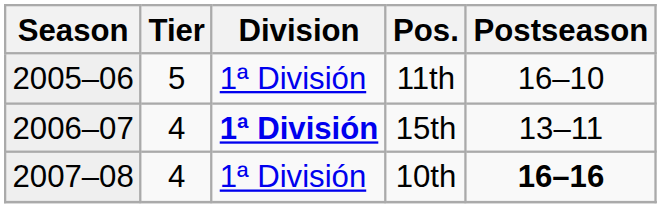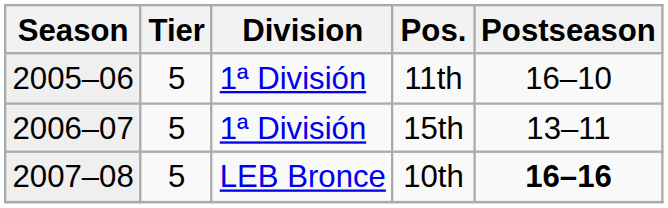 <table class="wikitable" style="font-size:85%; text-align:center">
 <tr>
 <th>Season</th>
 <th>Tier</th>
 <th>Division</th>
 <th>Pos.</th>
 <th>Postseason</th>
 </tr>
 <tr>
 <td bgcolor=#efefef>2005–06</td>
 <td>5</td>
 <td align=left><a href='#'>1ª División</a></td>
 <td>11th</td>
 <td>16–10</td>
 </tr>
 <tr>
 <td bgcolor=#efefef>2006–07</td>
-<td>4</td>
-<td align=left><strong><a href='#'>1ª División</a></strong></td>
+<td>5</td>
+<td align=left><a href='#'>1ª División</a></td>
 <td>15th</td>
 <td>13–11</td>
 </tr>
 <tr>
 <td bgcolor=#efefef>2007–08</td>
-<td>4</td>
-<td align=left><a href='#'>1ª División</a></td>
+<td>5</td>
+<td align=left><a href='#'>LEB Bronce</a></td>
 <td>10th</td>
 <td><strong>16–16</strong></td>
 </tr>
 <tr>
 </tr>
 </table>
